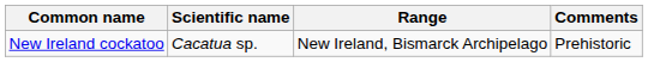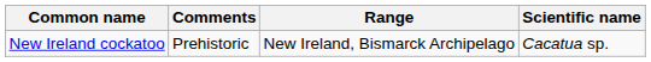 <table class="wikitable sortable">
 <tr>
 <th>Common name</th>
+<th class="unsortable">Comments</th>
+<th>Range</th>
 <th>Scientific name</th>
-<th>Range</th>
-<th class="unsortable">Comments</th>
 </tr>
 <tr>
 <td><a href='#'>New Ireland cockatoo</a></td>
+<td>Prehistoric</td>
+<td>New Ireland, Bismarck Archipelago</td>
 <td><em>Cacatua</em> sp.</td>
-<td>New Ireland, Bismarck Archipelago</td>
-<td>Prehistoric</td>
 </tr>
 </table>
